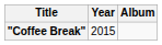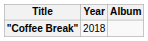 <table class="wikitable plainrowheaders" style="text-align:center;">
 <tr>
 <th scope="col">Title</th>
 <th scope="col">Year</th>
 <th scope="col">Album</th>
 </tr>
 <tr>
 <th scope="row">"Coffee Break"<br></th>
-<td>2015</td>
+<td>2018</td>
 <td></td>
 </tr>
 </table>
